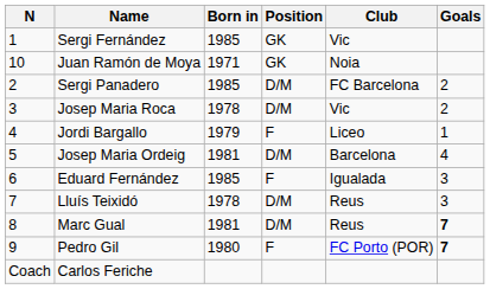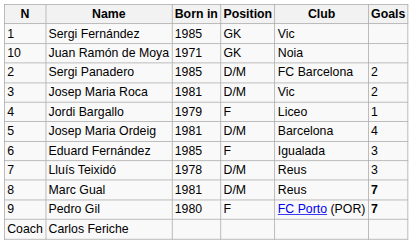 <table class="wikitable">
 <tr>
 <th>N</th>
 <th>Name</th>
 <th>Born in</th>
 <th>Position</th>
 <th>Club</th>
 <th>Goals</th>
 </tr>
 <tr>
 <td>1</td>
 <td>Sergi Fernández</td>
 <td>1985</td>
 <td>GK</td>
 <td>Vic</td>
 <td></td>
 </tr>
 <tr>
 <td>10</td>
 <td>Juan Ramón de Moya</td>
 <td>1971</td>
 <td>GK</td>
 <td>Noia</td>
 <td></td>
 </tr>
 <tr>
 <td>2</td>
 <td>Sergi Panadero</td>
 <td>1985</td>
 <td>D/M</td>
 <td>FC Barcelona</td>
 <td>2</td>
 </tr>
 <tr>
 <td>3</td>
 <td>Josep Maria Roca</td>
-<td>1978</td>
+<td>1981</td>
 <td>D/M</td>
 <td>Vic</td>
 <td>2</td>
 </tr>
 <tr>
 <td>4</td>
 <td>Jordi Bargallo</td>
 <td>1979</td>
 <td>F</td>
 <td>Liceo</td>
 <td>1</td>
 </tr>
 <tr>
 <td>5</td>
 <td>Josep Maria Ordeig</td>
 <td>1981</td>
 <td>D/M</td>
 <td>Barcelona</td>
 <td>4</td>
 </tr>
 <tr>
 <td>6</td>
 <td>Eduard Fernández</td>
 <td>1985</td>
 <td>F</td>
 <td>Igualada</td>
 <td>3</td>
 </tr>
 <tr>
 <td>7</td>
 <td>Lluís Teixidó</td>
 <td>1978</td>
 <td>D/M</td>
 <td>Reus</td>
 <td>3</td>
 </tr>
 <tr>
 <td>8</td>
 <td>Marc Gual</td>
 <td>1981</td>
 <td>D/M</td>
 <td>Reus</td>
 <td><strong>7</strong></td>
 </tr>
 <tr>
 <td>9</td>
 <td>Pedro Gil</td>
 <td>1980</td>
 <td>F</td>
 <td><a href='#'>FC Porto</a> (POR)</td>
 <td><strong>7</strong></td>
 </tr>
 <tr>
 <td>Coach</td>
 <td>Carlos Feriche</td>
 <td></td>
 <td></td>
 <td></td>
 </tr>
 </table>
